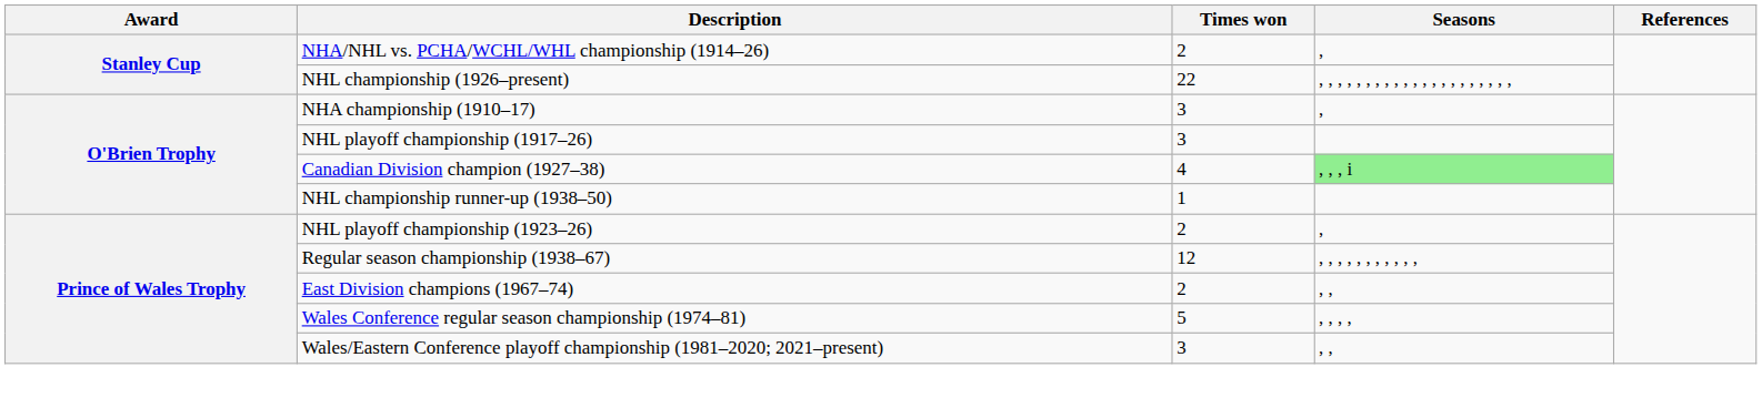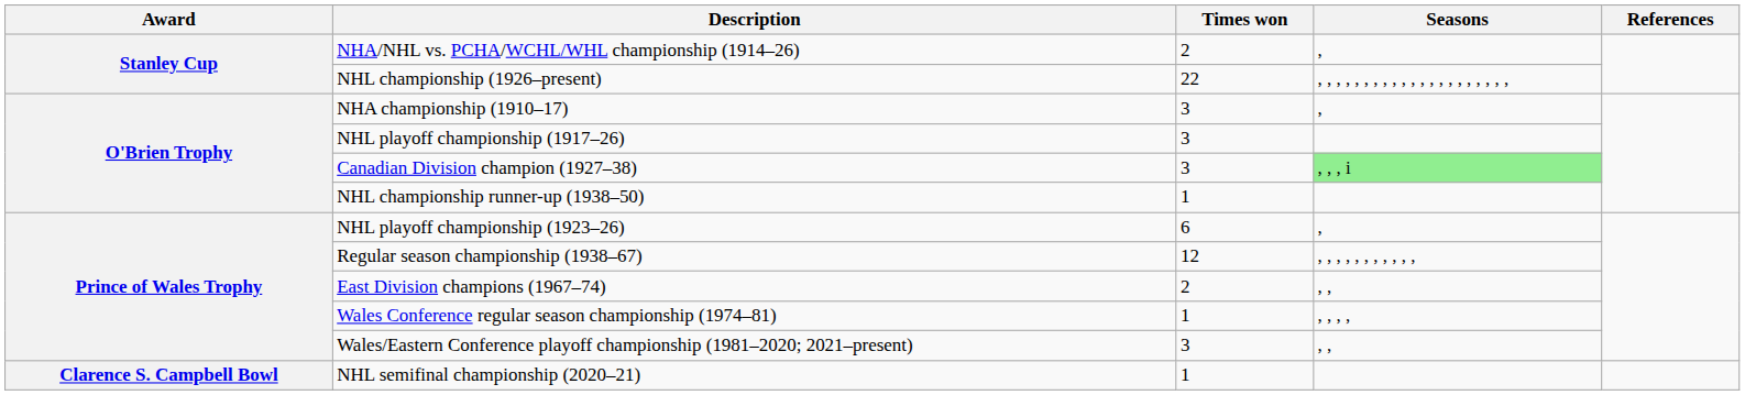 <table class="wikitable" width="75%">
 <tr>
 <th scope="col">Award</th>
 <th scope="col">Description</th>
 <th scope="col">Times won</th>
 <th scope="col">Seasons</th>
 <th scope="col">References</th>
 </tr>
 <tr>
 <th scope="row" rowspan="2"><a href='#'>Stanley Cup</a></th>
 <td><a href='#'>NHA</a>/NHL vs. <a href='#'>PCHA</a>/<a href='#'>WCHL/WHL</a> championship (1914–26)</td>
 <td>2</td>
 <td>, </td>
 <td rowspan="2"></td>
 </tr>
 <tr>
 <td>NHL championship (1926–present)</td>
 <td>22</td>
 <td>, , , , , , , , , , , , , , , , , , , , , </td>
 </tr>
 <tr>
 <th scope="row" rowspan="4"><a href='#'>O'Brien Trophy</a></th>
 <td>NHA championship (1910–17)</td>
 <td>3</td>
 <td>, </td>
 <td rowspan="4"></td>
 </tr>
 <tr>
 <td>NHL playoff championship (1917–26)</td>
 <td>3</td>
 <td></td>
 </tr>
 <tr>
 <td><a href='#'>Canadian Division</a> champion (1927–38)</td>
-<td>4</td>
+<td>3</td>
 <td style="background: lightgreen;">, , , i</td>
 </tr>
 <tr>
 <td>NHL championship runner-up (1938–50)</td>
 <td>1</td>
 <td></td>
 </tr>
 <tr>
 <th scope="row" rowspan="5"><a href='#'>Prince of Wales Trophy</a></th>
 <td>NHL playoff championship (1923–26)</td>
-<td>2</td>
+<td>6</td>
 <td>, </td>
 <td rowspan="5"></td>
 </tr>
 <tr>
 <td>Regular season championship (1938–67)</td>
 <td>12</td>
 <td>, , , , , , , , , , , </td>
 </tr>
 <tr>
 <td><a href='#'>East Division</a> champions (1967–74)</td>
 <td>2</td>
 <td>, , </td>
 </tr>
 <tr>
 <td><a href='#'>Wales Conference</a> regular season championship (1974–81)</td>
-<td>5</td>
+<td>1</td>
 <td>, , , , </td>
 </tr>
 <tr>
 <td>Wales/Eastern Conference playoff championship (1981–2020; 2021–present)</td>
 <td>3</td>
 <td>, , </td>
 </tr>
+<tr>
+<th scope="row"><a href='#'>Clarence S. Campbell Bowl</a></th>
+<td>NHL semifinal championship (2020–21)</td>
+<td>1</td>
+<td></td>
+<td></td>
+</tr>
 </table>
